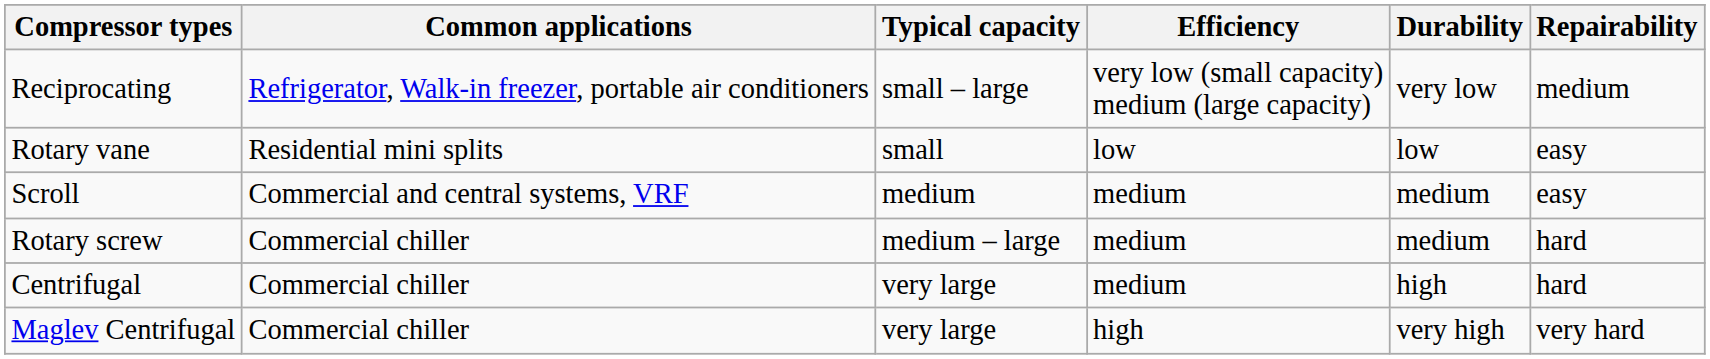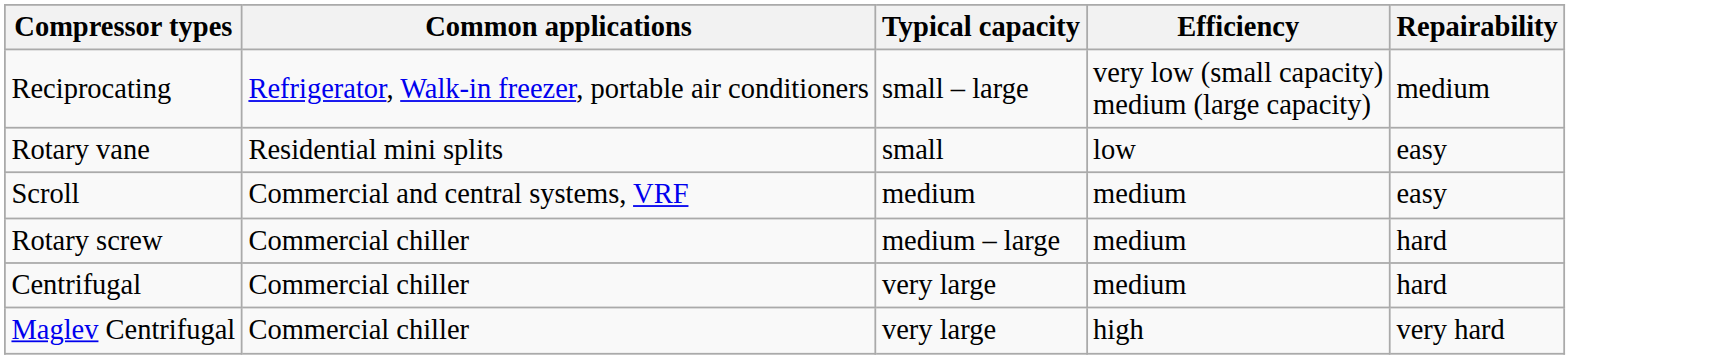 <table class="wikitable sortable">
 <tr>
 <th>Compressor types</th>
 <th>Common applications</th>
 <th>Typical capacity</th>
 <th>Efficiency</th>
-<th>Durability</th>
 <th>Repairability</th>
 </tr>
 <tr>
 <td>Reciprocating</td>
 <td><a href='#'>Refrigerator</a>, <a href='#'>Walk-in freezer</a>, portable air conditioners</td>
 <td>small – large</td>
 <td>very low (small capacity)<br>medium (large capacity)</td>
-<td>very low</td>
 <td>medium</td>
 </tr>
 <tr>
 <td>Rotary vane</td>
 <td>Residential mini splits</td>
 <td>small</td>
 <td>low</td>
-<td>low</td>
 <td>easy</td>
 </tr>
 <tr>
 <td>Scroll</td>
 <td>Commercial and central systems, <a href='#'>VRF</a></td>
-<td>medium</td>
 <td>medium</td>
 <td>medium</td>
 <td>easy</td>
 </tr>
 <tr>
 <td>Rotary screw</td>
 <td>Commercial chiller</td>
 <td>medium – large</td>
 <td>medium</td>
-<td>medium</td>
 <td>hard</td>
 </tr>
 <tr>
 <td>Centrifugal</td>
 <td>Commercial chiller</td>
 <td>very large</td>
 <td>medium</td>
-<td>high</td>
 <td>hard</td>
 </tr>
 <tr>
 <td><a href='#'>Maglev</a> Centrifugal</td>
 <td>Commercial chiller</td>
 <td>very large</td>
 <td>high</td>
-<td>very high</td>
 <td>very hard</td>
 </tr>
 </table>
